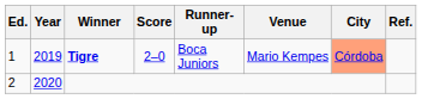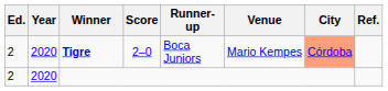 <table class="wikitable sortable" width= px>
 <tr>
 <th>Ed.</th>
 <th width= px>Year</th>
 <th width=80px>Winner</th>
 <th width= px>Score</th>
 <th width=80px>Runner-up</th>
 <th width= px>Venue</th>
 <th width= px>City</th>
 <th width= px>Ref.</th>
 </tr>
 <tr>
-<td>1</td>
-<td><a href='#'>2019</a></td>
+<td>2</td>
+<td><a href='#'>2020</a></td>
 <td><strong><a href='#'>Tigre</a></strong></td>
 <td align=center><a href='#'>2–0</a></td>
 <td><a href='#'>Boca Juniors</a></td>
 <td><a href='#'>Mario Kempes</a></td>
 <td style="background: lightsalmon;"><a href='#'>Córdoba</a></td>
 <td></td>
 </tr>
 <tr>
 <td>2</td>
 <td><a href='#'>2020</a></td>
 <td colspan=5></td>
 <td></td>
 </tr>
 </table>
